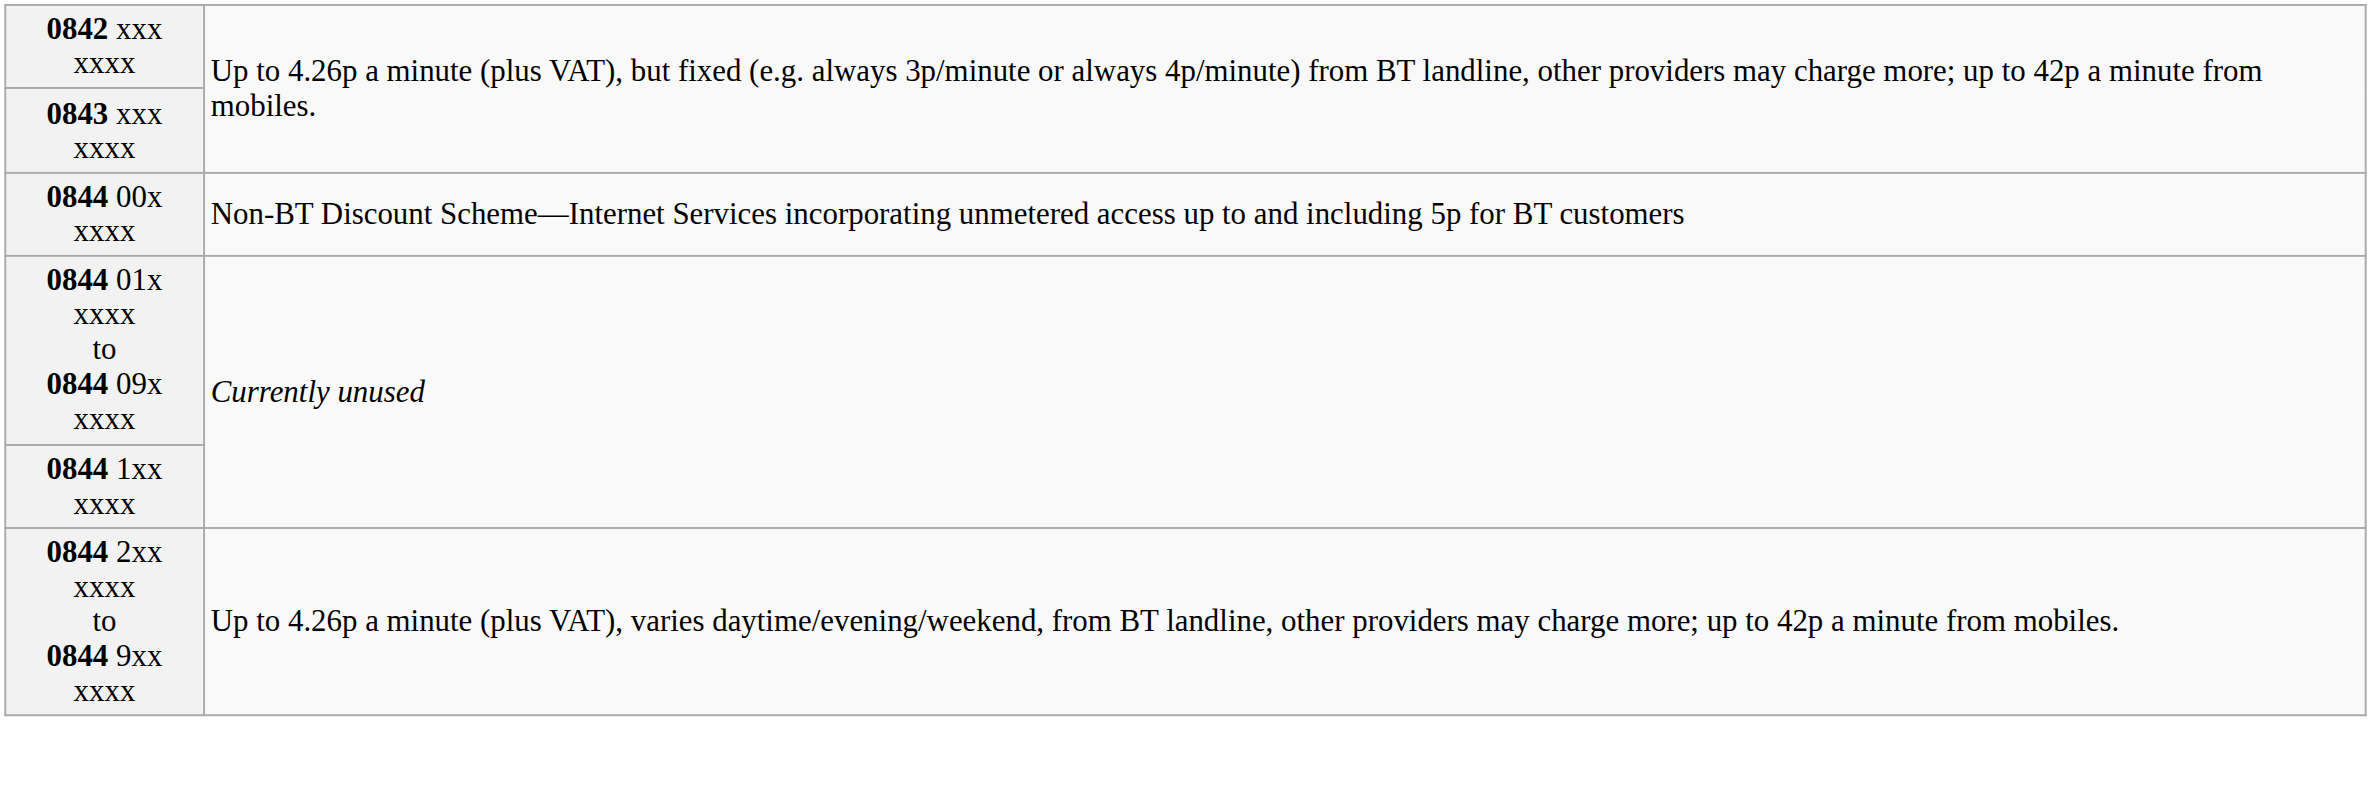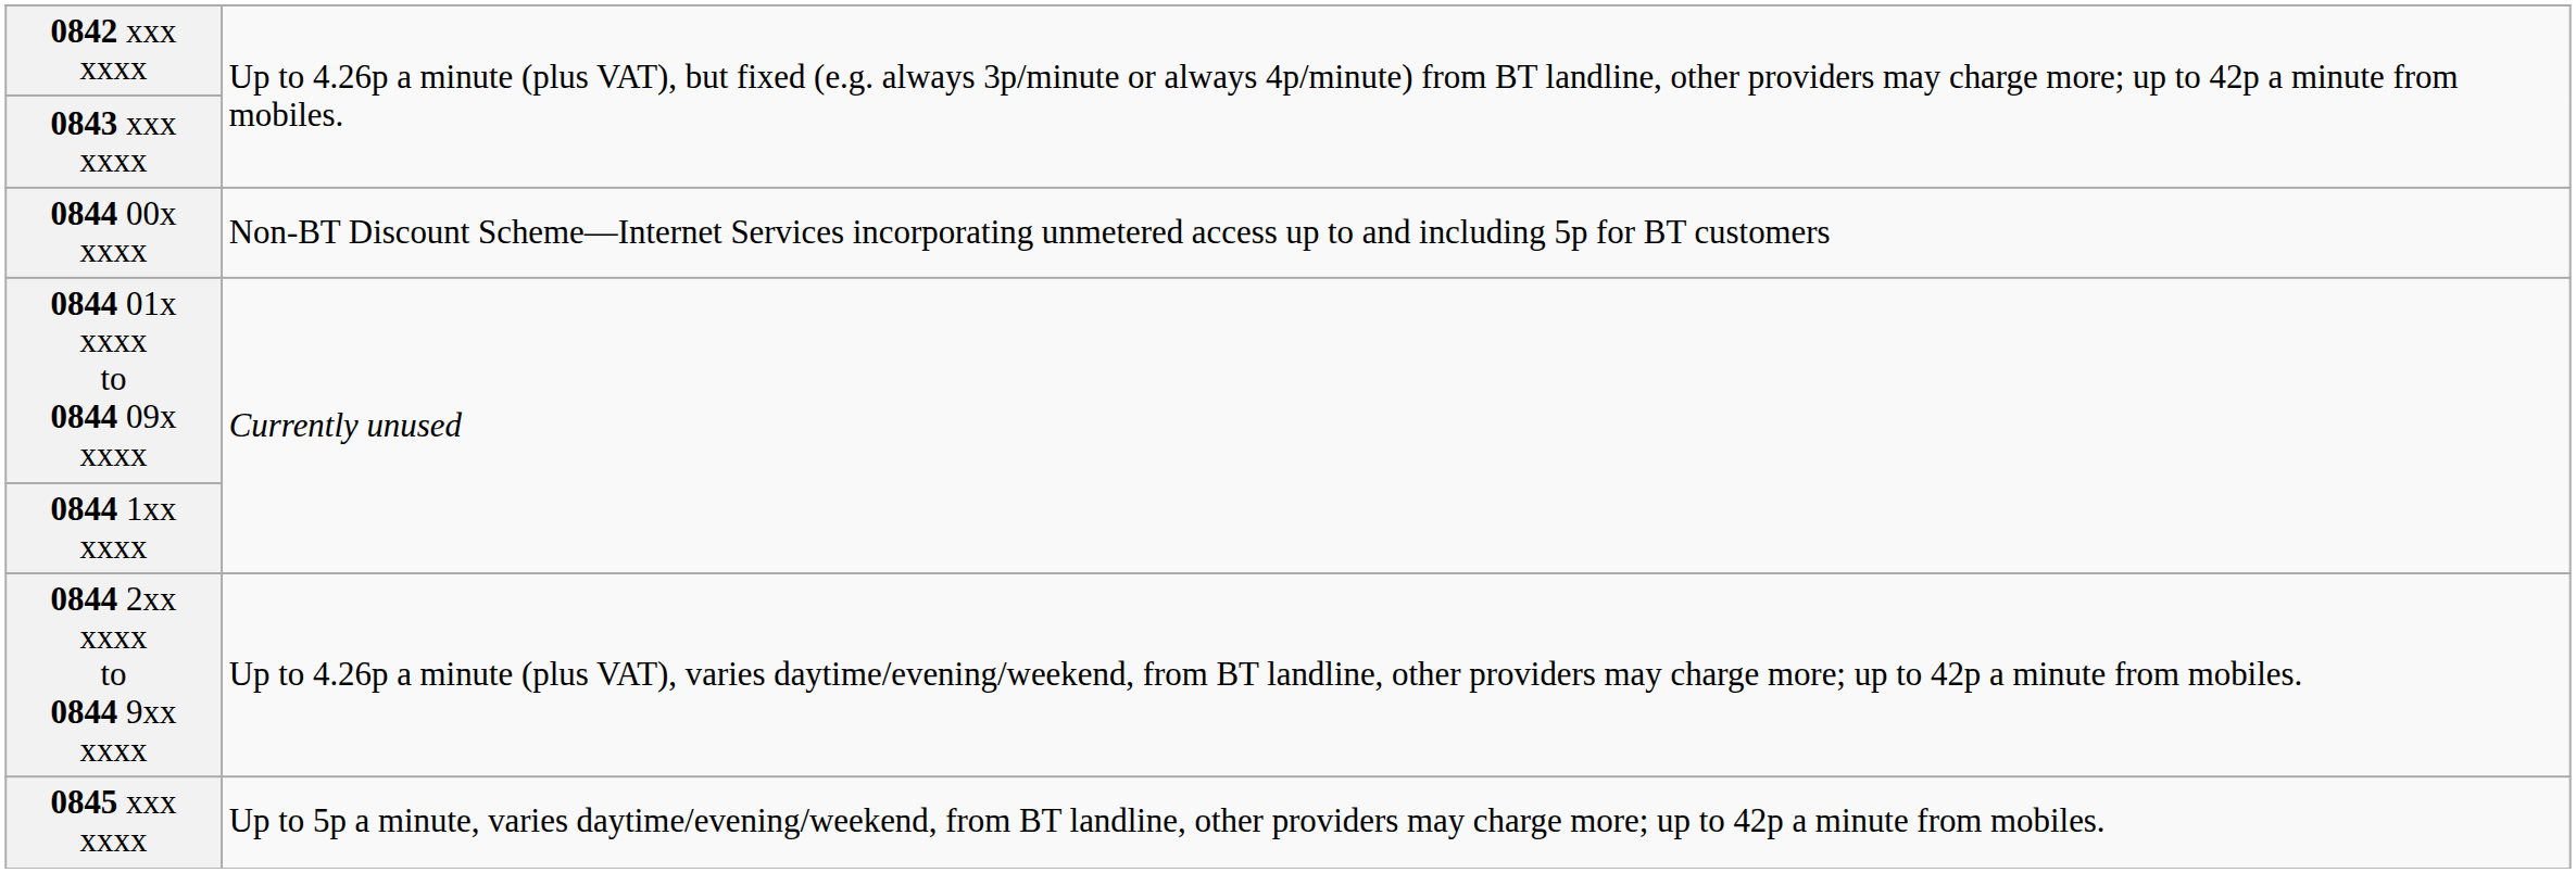 <table class="wikitable" style="width: auto; margin-left: 1.5em;">
 <tr>
 <th style="font-weight: normal;"><strong>0842</strong> xxx xxxx</th>
 <td rowspan=2>Up to 4.26p a minute (plus VAT), but fixed (e.g. always 3p/minute or always 4p/minute) from BT landline, other providers may charge more; up to 42p a minute from mobiles.</td>
 </tr>
 <tr>
 <th style="font-weight: normal;"><strong>0843</strong> xxx xxxx</th>
 </tr>
 <tr>
 <th style="font-weight: normal;"><strong>0844</strong> 00x xxxx</th>
 <td>Non-BT Discount Scheme—Internet Services incorporating unmetered access up to and including 5p for BT customers</td>
 </tr>
 <tr>
 <th style="font-weight: normal;"><strong>0844</strong> 01x xxxx<br>to<br><strong>0844</strong> 09x xxxx</th>
 <td rowspan=2><em>Currently unused</em></td>
 </tr>
 <tr>
 <th style="font-weight: normal;"><strong>0844</strong> 1xx xxxx</th>
 </tr>
 <tr>
 <th style="font-weight: normal;"><strong>0844</strong> 2xx xxxx<br>to<br><strong>0844</strong> 9xx xxxx</th>
 <td>Up to 4.26p a minute (plus VAT), varies daytime/evening/weekend, from BT landline, other providers may charge more; up to 42p a minute from mobiles.</td>
 </tr>
+<tr>
+<th style="font-weight: normal;"><strong>0845</strong> xxx xxxx</th>
+<td>Up to 5p a minute, varies daytime/evening/weekend, from BT landline, other providers may charge more; up to 42p a minute from mobiles.</td>
+</tr>
 </table>
